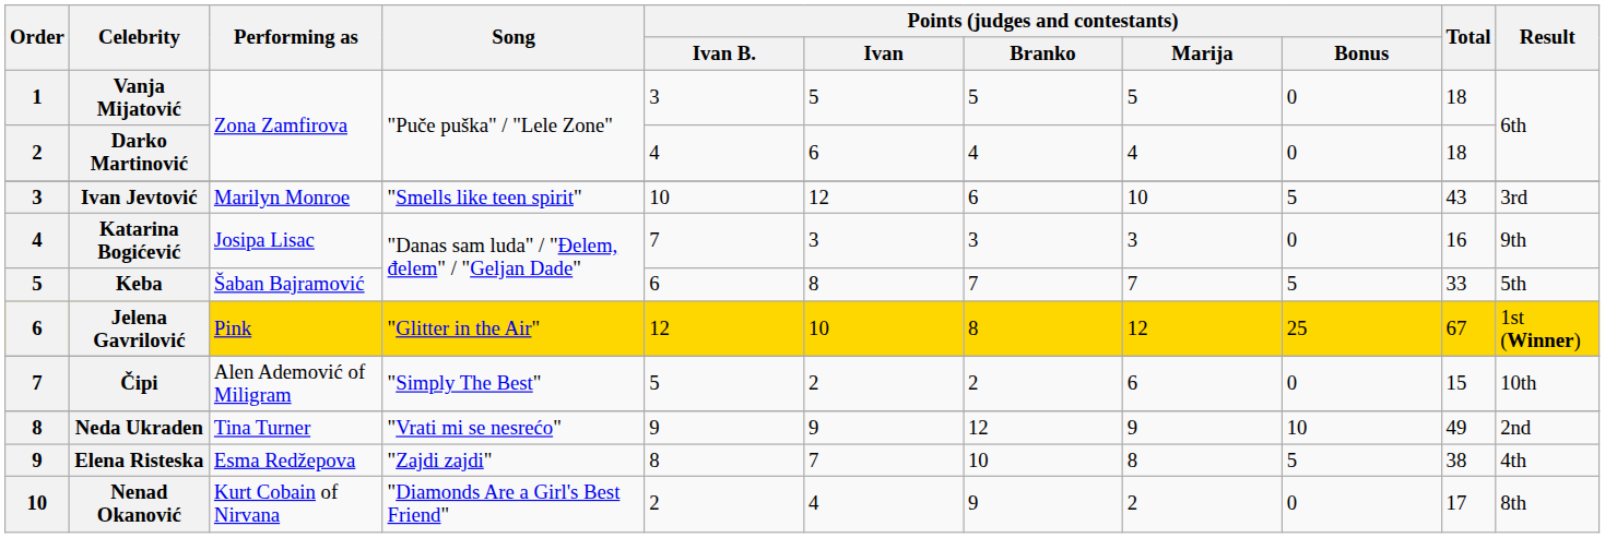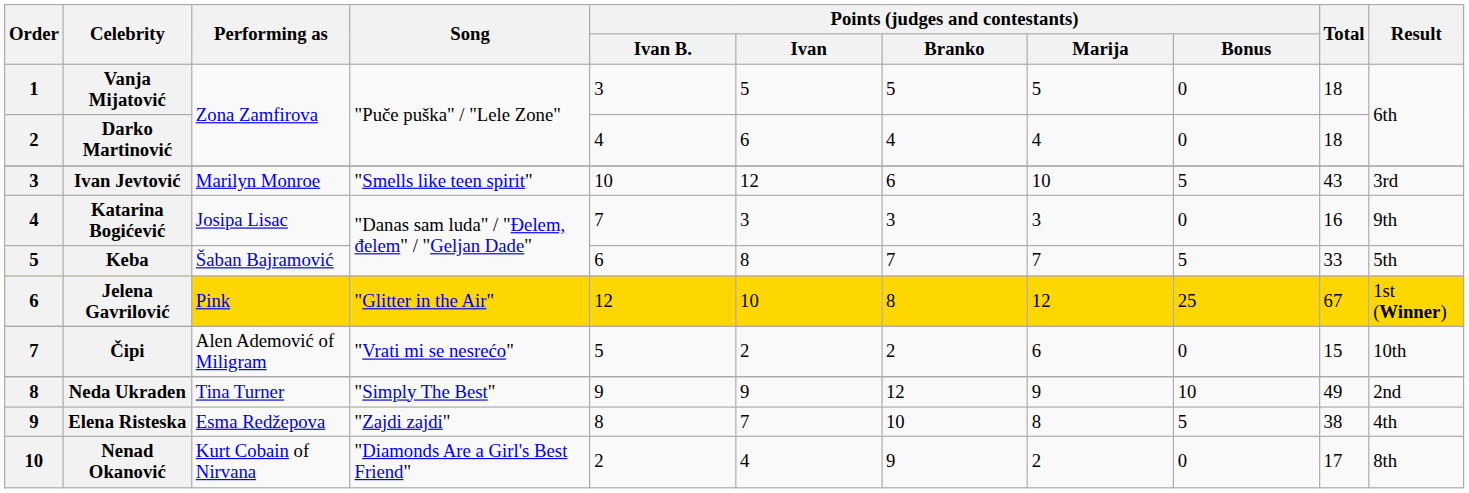 <table class=wikitable>
 <tr>
 <th rowspan="2">Order</th>
 <th rowspan="2">Celebrity</th>
 <th rowspan="2">Performing as</th>
 <th rowspan="2">Song</th>
 <th colspan="5" style="width:50%;">Points (judges and contestants)</th>
 <th rowspan="2">Total</th>
 <th rowspan="2">Result</th>
 </tr>
 <tr>
 <th style="width:10%;">Ivan B.</th>
 <th style="width:10%;">Ivan</th>
 <th style="width:10%;">Branko</th>
 <th style="width:10%;">Marija</th>
 <th style="width:10%;">Bonus</th>
 </tr>
 <tr>
 <th scope="row">1</th>
 <th scope="row">Vanja Mijatović</th>
 <td rowspan="2"><a href='#'>Zona Zamfirova</a></td>
 <td rowspan="2">"Puče puška" / "Lele Zone"</td>
 <td>3</td>
 <td>5</td>
 <td>5</td>
 <td>5</td>
 <td>0</td>
 <td>18</td>
 <td rowspan="2">6th</td>
 </tr>
 <tr>
 <th scope="row">2</th>
 <th scope="row">Darko Martinović</th>
 <td>4</td>
 <td>6</td>
 <td>4</td>
 <td>4</td>
 <td>0</td>
 <td>18</td>
 </tr>
 <tr>
 </tr>
 <tr -bgcolor="tan">
 <th scope="row">3</th>
 <th scope="row">Ivan Jevtović</th>
 <td><a href='#'>Marilyn Monroe</a></td>
 <td>"<a href='#'>Smells like teen spirit</a>"</td>
 <td>10</td>
 <td>12</td>
 <td>6</td>
 <td>10</td>
 <td>5</td>
 <td>43</td>
 <td>3rd</td>
 </tr>
 <tr>
 <th scope="row">4</th>
 <th scope="row">Katarina Bogićević</th>
 <td><a href='#'>Josipa Lisac</a></td>
 <td rowspan="2">"Danas sam luda" / "<a href='#'>Đelem, đelem</a>" / "<a href='#'>Geljan Dade</a>"</td>
 <td>7</td>
 <td>3</td>
 <td>3</td>
 <td>3</td>
 <td>0</td>
 <td>16</td>
 <td>9th</td>
 </tr>
 <tr>
 <th scope="row">5</th>
 <th scope="row">Keba</th>
 <td><a href='#'>Šaban Bajramović</a></td>
 <td>6</td>
 <td>8</td>
 <td>7</td>
 <td>7</td>
 <td>5</td>
 <td>33</td>
 <td>5th</td>
 </tr>
 <tr style="background:gold;">
 <th scope="row">6</th>
 <th scope="row">Jelena Gavrilović</th>
 <td><a href='#'>Pink</a></td>
 <td>"<a href='#'>Glitter in the Air</a>"</td>
 <td>12</td>
 <td>10</td>
 <td>8</td>
 <td>12</td>
 <td>25</td>
 <td>67</td>
 <td>1st (<strong>Winner</strong>)</td>
 </tr>
 <tr>
 </tr>
 <tr>
 <th scope="row">7</th>
 <th scope="row">Čipi</th>
 <td>Alen Ademović of <a href='#'>Miligram</a></td>
-<td>"<a href='#'>Simply The Best</a>"</td>
+<td>"<a href='#'>Vrati mi se nesrećo</a>"</td>
 <td>5</td>
 <td>2</td>
 <td>2</td>
 <td>6</td>
 <td>0</td>
 <td>15</td>
 <td>10th</td>
 </tr>
 <tr>
 </tr>
 <tr -bgcolor="silver">
 <th scope="row">8</th>
 <th scope="row">Neda Ukraden</th>
 <td><a href='#'>Tina Turner</a></td>
-<td>"<a href='#'>Vrati mi se nesrećo</a>"</td>
+<td>"<a href='#'>Simply The Best</a>"</td>
 <td>9</td>
 <td>9</td>
 <td>12</td>
 <td>9</td>
 <td>10</td>
 <td>49</td>
 <td>2nd</td>
 </tr>
 <tr>
 <th scope="row">9</th>
 <th scope="row">Elena Risteska</th>
 <td><a href='#'>Esma Redžepova</a></td>
 <td>"<a href='#'>Zajdi zajdi</a>"</td>
 <td>8</td>
 <td>7</td>
 <td>10</td>
 <td>8</td>
 <td>5</td>
 <td>38</td>
 <td>4th</td>
 </tr>
 <tr>
 <th scope="row">10</th>
 <th scope="row">Nenad Okanović</th>
 <td><a href='#'>Kurt Cobain</a> of <a href='#'>Nirvana</a></td>
 <td>"<a href='#'>Diamonds Are a Girl's Best Friend</a>"</td>
 <td>2</td>
 <td>4</td>
 <td>9</td>
 <td>2</td>
 <td>0</td>
 <td>17</td>
 <td>8th</td>
 </tr>
 </table>
